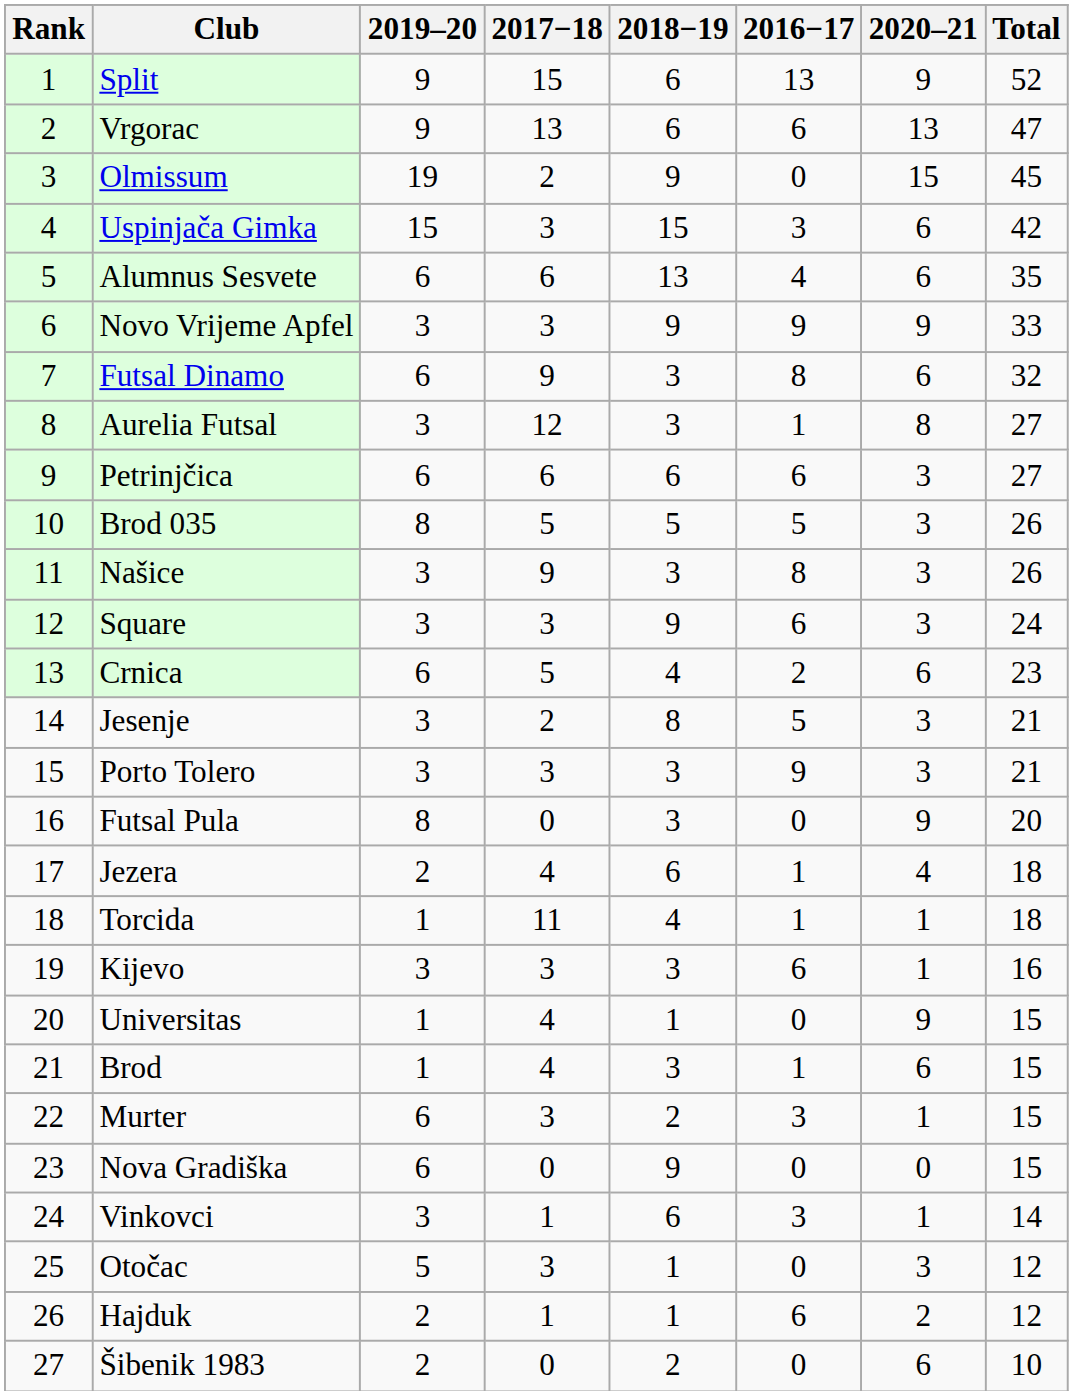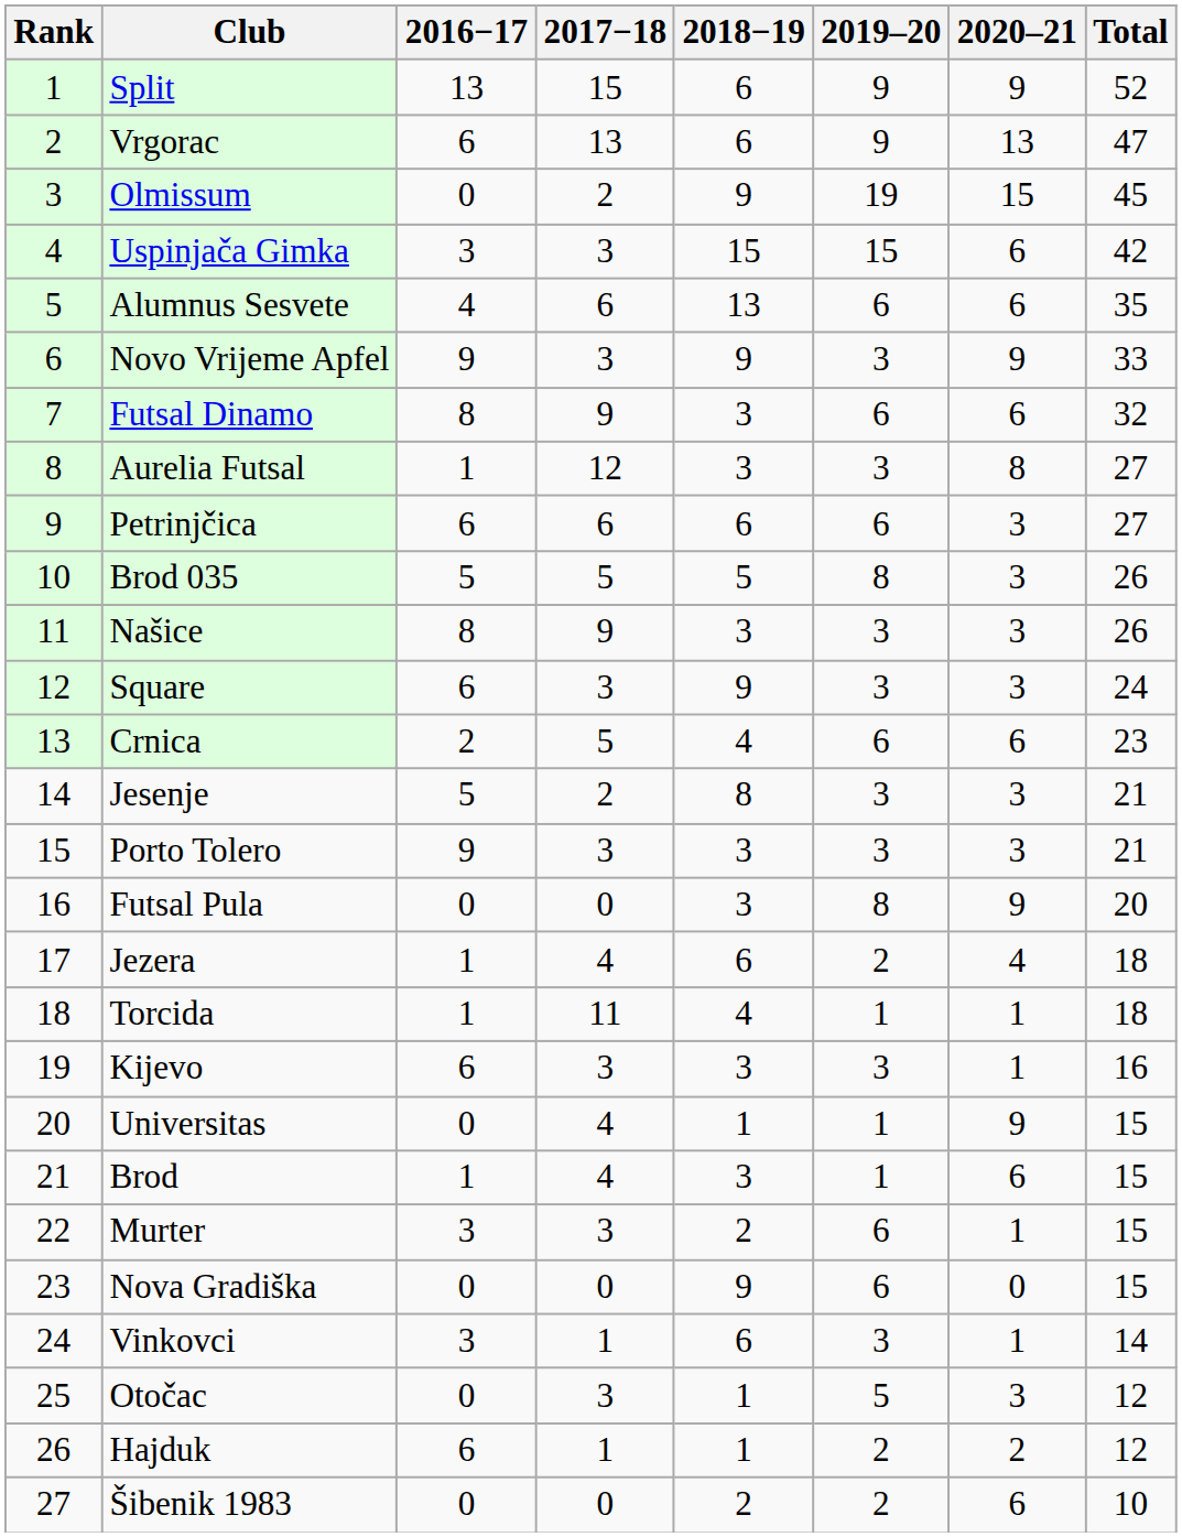 <table class="sortable wikitable plainrowheaders">
 <tr>
 <th scope="col">Rank</th>
 <th scope="col">Club</th>
-<th scope="col">2019–20</th>
+<th scope="col">2016−17</th>
 <th scope="col">2017−18</th>
 <th scope="col">2018−19</th>
-<th scope="col">2016−17</th>
+<th scope="col">2019–20</th>
 <th scope="col">2020–21</th>
 <th scope="col">Total</th>
 </tr>
 <tr>
 <td style="background:#dfd;" align="center">1</td>
 <td style="background:#dfd;"><a href='#'>Split</a></td>
-<td align="center">9</td>
+<td align="center">13</td>
 <td align="center">15</td>
 <td align="center">6</td>
-<td align="center">13</td>
+<td align="center">9</td>
 <td align="center">9</td>
 <td align="center">52</td>
 </tr>
 <tr>
 <td style="background:#dfd;" align="center">2</td>
 <td style="background:#dfd;">Vrgorac</td>
-<td align="center">9</td>
+<td align="center">6</td>
 <td align="center">13</td>
 <td align="center">6</td>
-<td align="center">6</td>
+<td align="center">9</td>
 <td align="center">13</td>
 <td align="center">47</td>
 </tr>
 <tr>
 <td style="background:#dfd;" align="center">3</td>
 <td style="background:#dfd;"><a href='#'>Olmissum</a></td>
-<td align="center">19</td>
+<td align="center">0</td>
 <td align="center">2</td>
 <td align="center">9</td>
-<td align="center">0</td>
+<td align="center">19</td>
 <td align="center">15</td>
 <td align="center">45</td>
 </tr>
 <tr>
 <td style="background:#dfd;" align="center">4</td>
 <td style="background:#dfd;"><a href='#'>Uspinjača Gimka</a></td>
-<td align="center">15</td>
+<td align="center">3</td>
 <td align="center">3</td>
 <td align="center">15</td>
-<td align="center">3</td>
+<td align="center">15</td>
 <td align="center">6</td>
 <td align="center">42</td>
 </tr>
 <tr>
 <td style="background:#dfd;" align="center">5</td>
 <td style="background:#dfd;">Alumnus Sesvete</td>
-<td align="center">6</td>
+<td align="center">4</td>
 <td align="center">6</td>
 <td align="center">13</td>
-<td align="center">4</td>
+<td align="center">6</td>
 <td align="center">6</td>
 <td align="center">35</td>
 </tr>
 <tr>
 <td style="background:#dfd;" align="center">6</td>
 <td style="background:#dfd;">Novo Vrijeme Apfel</td>
-<td align="center">3</td>
+<td align="center">9</td>
 <td align="center">3</td>
 <td align="center">9</td>
-<td align="center">9</td>
+<td align="center">3</td>
 <td align="center">9</td>
 <td align="center">33</td>
 </tr>
 <tr>
 <td style="background:#dfd;" align="center">7</td>
 <td style="background:#dfd;"><a href='#'>Futsal Dinamo</a></td>
-<td align="center">6</td>
+<td align="center">8</td>
 <td align="center">9</td>
 <td align="center">3</td>
-<td align="center">8</td>
+<td align="center">6</td>
 <td align="center">6</td>
 <td align="center">32</td>
 </tr>
 <tr>
 <td style="background:#dfd;" align="center">8</td>
 <td style="background:#dfd;">Aurelia Futsal</td>
-<td align="center">3</td>
+<td align="center">1</td>
 <td align="center">12</td>
 <td align="center">3</td>
-<td align="center">1</td>
+<td align="center">3</td>
 <td align="center">8</td>
 <td align="center">27</td>
 </tr>
 <tr>
 <td style="background:#dfd;" align="center">9</td>
 <td style="background:#dfd;">Petrinjčica</td>
 <td align="center">6</td>
 <td align="center">6</td>
 <td align="center">6</td>
 <td align="center">6</td>
 <td align="center">3</td>
 <td align="center">27</td>
 </tr>
 <tr>
 <td style="background:#dfd;" align="center">10</td>
 <td style="background:#dfd;">Brod 035</td>
-<td align="center">8</td>
 <td align="center">5</td>
 <td align="center">5</td>
 <td align="center">5</td>
+<td align="center">8</td>
 <td align="center">3</td>
 <td align="center">26</td>
 </tr>
 <tr>
 <td style="background:#dfd;" align="center">11</td>
 <td style="background:#dfd;">Našice</td>
-<td align="center">3</td>
+<td align="center">8</td>
 <td align="center">9</td>
 <td align="center">3</td>
-<td align="center">8</td>
+<td align="center">3</td>
 <td align="center">3</td>
 <td align="center">26</td>
 </tr>
 <tr>
 <td style="background:#dfd;" align="center">12</td>
 <td style="background:#dfd;">Square</td>
-<td align="center">3</td>
+<td align="center">6</td>
 <td align="center">3</td>
 <td align="center">9</td>
-<td align="center">6</td>
+<td align="center">3</td>
 <td align="center">3</td>
 <td align="center">24</td>
 </tr>
 <tr>
 <td style="background:#dfd;" align="center">13</td>
 <td style="background:#dfd;">Crnica</td>
-<td align="center">6</td>
+<td align="center">2</td>
 <td align="center">5</td>
 <td align="center">4</td>
-<td align="center">2</td>
+<td align="center">6</td>
 <td align="center">6</td>
 <td align="center">23</td>
 </tr>
 <tr>
 <td align="center">14</td>
 <td>Jesenje</td>
-<td align="center">3</td>
+<td align="center">5</td>
 <td align="center">2</td>
 <td align="center">8</td>
-<td align="center">5</td>
+<td align="center">3</td>
 <td align="center">3</td>
 <td align="center">21</td>
 </tr>
 <tr>
 <td align="center">15</td>
 <td>Porto Tolero</td>
+<td align="center">9</td>
 <td align="center">3</td>
 <td align="center">3</td>
 <td align="center">3</td>
-<td align="center">9</td>
 <td align="center">3</td>
 <td align="center">21</td>
 </tr>
 <tr>
 <td align="center">16</td>
 <td>Futsal Pula</td>
-<td align="center">8</td>
+<td align="center">0</td>
 <td align="center">0</td>
 <td align="center">3</td>
-<td align="center">0</td>
+<td align="center">8</td>
 <td align="center">9</td>
 <td align="center">20</td>
 </tr>
 <tr>
 <td align="center">17</td>
 <td>Jezera</td>
-<td align="center">2</td>
+<td align="center">1</td>
 <td align="center">4</td>
 <td align="center">6</td>
-<td align="center">1</td>
+<td align="center">2</td>
 <td align="center">4</td>
 <td align="center">18</td>
 </tr>
 <tr>
 <td align="center">18</td>
 <td>Torcida</td>
 <td align="center">1</td>
 <td align="center">11</td>
 <td align="center">4</td>
 <td align="center">1</td>
 <td align="center">1</td>
 <td align="center">18</td>
 </tr>
 <tr>
 <td align="center">19</td>
 <td>Kijevo</td>
+<td align="center">6</td>
 <td align="center">3</td>
 <td align="center">3</td>
 <td align="center">3</td>
-<td align="center">6</td>
 <td align="center">1</td>
 <td align="center">16</td>
 </tr>
 <tr>
 <td align="center">20</td>
 <td>Universitas</td>
-<td align="center">1</td>
+<td align="center">0</td>
 <td align="center">4</td>
 <td align="center">1</td>
-<td align="center">0</td>
+<td align="center">1</td>
 <td align="center">9</td>
 <td align="center">15</td>
 </tr>
 <tr>
 <td align="center">21</td>
 <td>Brod</td>
 <td align="center">1</td>
 <td align="center">4</td>
 <td align="center">3</td>
 <td align="center">1</td>
 <td align="center">6</td>
 <td align="center">15</td>
 </tr>
 <tr>
 <td align="center">22</td>
 <td>Murter</td>
-<td align="center">6</td>
+<td align="center">3</td>
 <td align="center">3</td>
 <td align="center">2</td>
-<td align="center">3</td>
+<td align="center">6</td>
 <td align="center">1</td>
 <td align="center">15</td>
 </tr>
 <tr>
 <td align="center">23</td>
 <td>Nova Gradiška</td>
-<td align="center">6</td>
+<td align="center">0</td>
 <td align="center">0</td>
 <td align="center">9</td>
-<td align="center">0</td>
+<td align="center">6</td>
 <td align="center">0</td>
 <td align="center">15</td>
 </tr>
 <tr>
 <td align="center">24</td>
 <td>Vinkovci</td>
 <td align="center">3</td>
 <td align="center">1</td>
 <td align="center">6</td>
 <td align="center">3</td>
 <td align="center">1</td>
 <td align="center">14</td>
 </tr>
 <tr>
 <td align="center">25</td>
 <td>Otočac</td>
-<td align="center">5</td>
+<td align="center">0</td>
 <td align="center">3</td>
 <td align="center">1</td>
-<td align="center">0</td>
+<td align="center">5</td>
 <td align="center">3</td>
 <td align="center">12</td>
 </tr>
 <tr>
 <td align="center">26</td>
 <td>Hajduk</td>
-<td align="center">2</td>
+<td align="center">6</td>
 <td align="center">1</td>
 <td align="center">1</td>
-<td align="center">6</td>
+<td align="center">2</td>
 <td align="center">2</td>
 <td align="center">12</td>
 </tr>
 <tr>
 <td align="center">27</td>
 <td>Šibenik 1983</td>
-<td align="center">2</td>
+<td align="center">0</td>
 <td align="center">0</td>
 <td align="center">2</td>
-<td align="center">0</td>
+<td align="center">2</td>
 <td align="center">6</td>
 <td align="center">10</td>
 </tr>
 </table>
